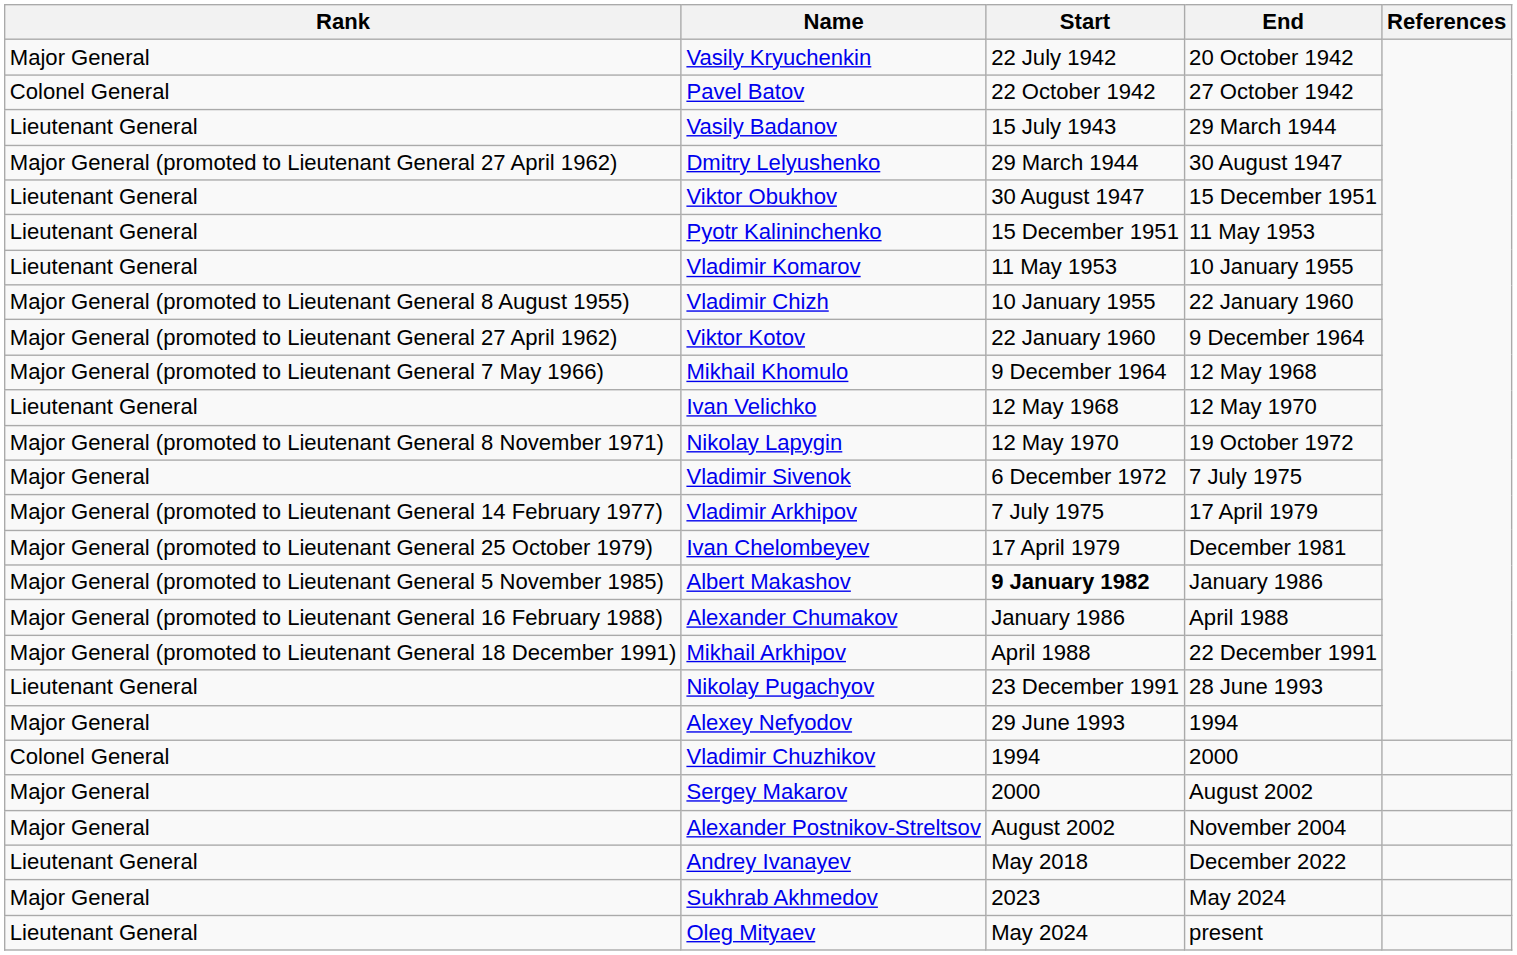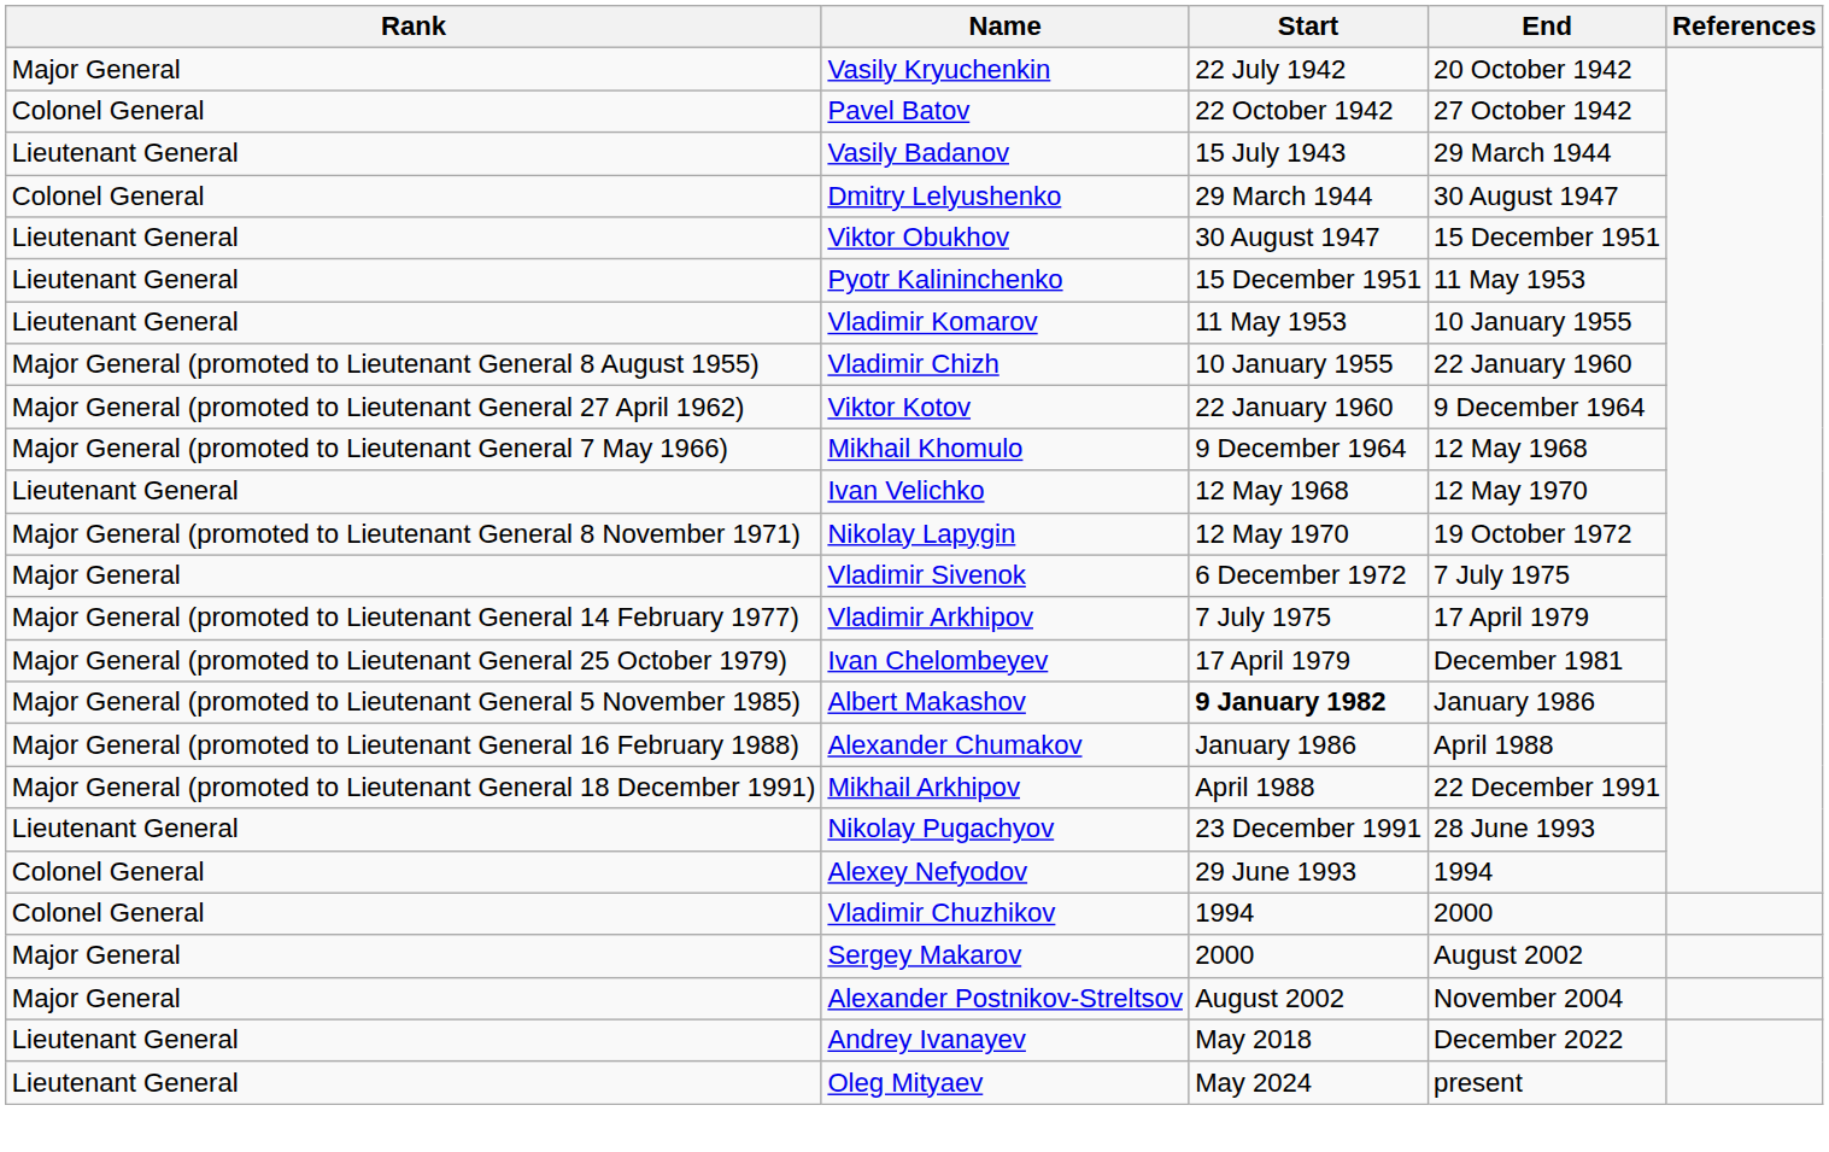 <table class="wikitable">
 <tr>
 <th>Rank</th>
 <th>Name</th>
 <th>Start</th>
 <th>End</th>
 <th>References</th>
 </tr>
 <tr>
 <td>Major General</td>
 <td><a href='#'>Vasily Kryuchenkin</a></td>
 <td>22 July 1942</td>
 <td>20 October 1942</td>
 </tr>
 <tr>
 <td>Colonel General</td>
 <td><a href='#'>Pavel Batov</a></td>
 <td>22 October 1942</td>
 <td>27 October 1942</td>
 </tr>
 <tr>
 <td>Lieutenant General</td>
 <td><a href='#'>Vasily Badanov</a></td>
 <td>15 July 1943</td>
 <td>29 March 1944</td>
 </tr>
 <tr>
-<td>Major General (promoted to Lieutenant General 27 April 1962)</td>
+<td>Colonel General</td>
 <td><a href='#'>Dmitry Lelyushenko</a></td>
 <td>29 March 1944</td>
 <td>30 August 1947</td>
 </tr>
 <tr>
 <td>Lieutenant General</td>
 <td><a href='#'>Viktor Obukhov</a></td>
 <td>30 August 1947</td>
 <td>15 December 1951</td>
 </tr>
 <tr>
 <td>Lieutenant General</td>
 <td><a href='#'>Pyotr Kalininchenko</a></td>
 <td>15 December 1951</td>
 <td>11 May 1953</td>
 </tr>
 <tr>
 <td>Lieutenant General</td>
 <td><a href='#'>Vladimir Komarov</a></td>
 <td>11 May 1953</td>
 <td>10 January 1955</td>
 </tr>
 <tr>
 <td>Major General (promoted to Lieutenant General 8 August 1955)</td>
 <td><a href='#'>Vladimir Chizh</a></td>
 <td>10 January 1955</td>
 <td>22 January 1960</td>
 </tr>
 <tr>
 <td>Major General (promoted to Lieutenant General 27 April 1962)</td>
 <td><a href='#'>Viktor Kotov</a></td>
 <td>22 January 1960</td>
 <td>9 December 1964</td>
 </tr>
 <tr>
 <td>Major General (promoted to Lieutenant General 7 May 1966)</td>
 <td><a href='#'>Mikhail Khomulo</a></td>
 <td>9 December 1964</td>
 <td>12 May 1968</td>
 </tr>
 <tr>
 <td>Lieutenant General</td>
 <td><a href='#'>Ivan Velichko</a></td>
 <td>12 May 1968</td>
 <td>12 May 1970</td>
 </tr>
 <tr>
 <td>Major General (promoted to Lieutenant General 8 November 1971)</td>
 <td><a href='#'>Nikolay Lapygin</a></td>
 <td>12 May 1970</td>
 <td>19 October 1972</td>
 </tr>
 <tr>
 <td>Major General</td>
 <td><a href='#'>Vladimir Sivenok</a></td>
 <td>6 December 1972</td>
 <td>7 July 1975</td>
 </tr>
 <tr>
 <td>Major General (promoted to Lieutenant General 14 February 1977)</td>
 <td><a href='#'>Vladimir Arkhipov</a></td>
 <td>7 July 1975</td>
 <td>17 April 1979</td>
 </tr>
 <tr>
 <td>Major General (promoted to Lieutenant General 25 October 1979)</td>
 <td><a href='#'>Ivan Chelombeyev</a></td>
 <td>17 April 1979</td>
 <td>December 1981</td>
 </tr>
 <tr>
 <td>Major General (promoted to Lieutenant General 5 November 1985)</td>
 <td><a href='#'>Albert Makashov</a></td>
 <td><strong>9 January 1982</strong></td>
 <td>January 1986</td>
 </tr>
 <tr>
 <td>Major General (promoted to Lieutenant General 16 February 1988)</td>
 <td><a href='#'>Alexander Chumakov</a></td>
 <td>January 1986</td>
 <td>April 1988</td>
 </tr>
 <tr>
 <td>Major General (promoted to Lieutenant General 18 December 1991)</td>
 <td><a href='#'>Mikhail Arkhipov</a></td>
 <td>April 1988</td>
 <td>22 December 1991</td>
 </tr>
 <tr>
 <td>Lieutenant General</td>
 <td><a href='#'>Nikolay Pugachyov</a></td>
 <td>23 December 1991</td>
 <td>28 June 1993</td>
 </tr>
 <tr>
-<td>Major General</td>
+<td>Colonel General</td>
 <td><a href='#'>Alexey Nefyodov</a></td>
 <td>29 June 1993</td>
 <td>1994</td>
 </tr>
 <tr>
 <td>Colonel General</td>
 <td><a href='#'>Vladimir Chuzhikov</a></td>
 <td>1994</td>
 <td>2000</td>
 <td></td>
 </tr>
 <tr>
 <td>Major General</td>
 <td><a href='#'>Sergey Makarov</a></td>
 <td>2000</td>
 <td>August 2002</td>
 <td></td>
 </tr>
 <tr>
 <td>Major General</td>
 <td><a href='#'>Alexander Postnikov-Streltsov</a></td>
 <td>August 2002</td>
 <td>November 2004</td>
 <td></td>
 </tr>
 <tr>
 <td>Lieutenant General</td>
 <td><a href='#'>Andrey Ivanayev</a></td>
 <td>May 2018</td>
 <td>December 2022</td>
 </tr>
 <tr>
-<td>Major General</td>
-<td><a href='#'>Sukhrab Akhmedov</a></td>
-<td>2023</td>
-<td>May 2024</td>
-<td></td>
-</tr>
-<tr>
 <td>Lieutenant General</td>
 <td><a href='#'>Oleg Mityaev</a></td>
 <td>May 2024</td>
 <td>present</td>
 </tr>
 </table>
